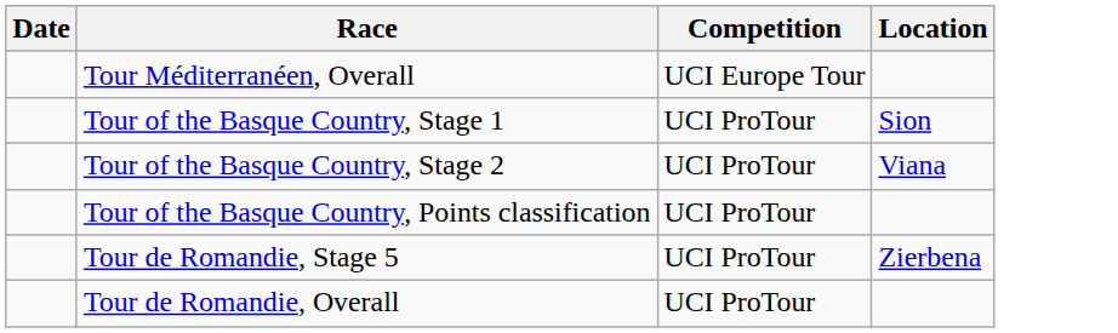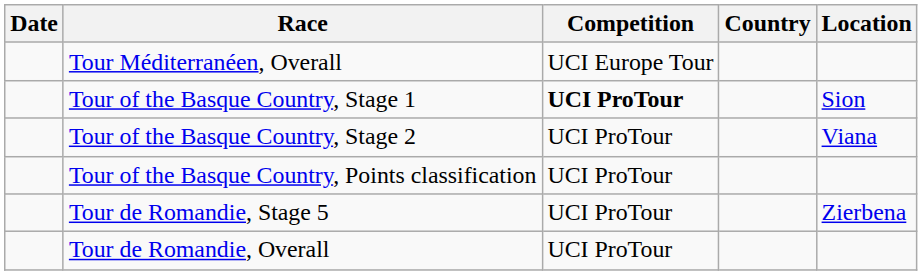 <table class="wikitable sortable">
 <tr>
 <th>Date</th>
 <th>Race</th>
 <th>Competition</th>
+<th>Country</th>
 <th>Location</th>
 </tr>
 <tr>
 <td></td>
 <td><a href='#'>Tour Méditerranéen</a>, Overall</td>
 <td>UCI Europe Tour</td>
 <td></td>
+<td></td>
 </tr>
 <tr>
 <td></td>
 <td><a href='#'>Tour of the Basque Country</a>, Stage 1</td>
-<td>UCI ProTour</td>
+<td><strong>UCI ProTour</strong></td>
+<td></td>
 <td><a href='#'>Sion</a></td>
 </tr>
 <tr>
 <td></td>
 <td><a href='#'>Tour of the Basque Country</a>, Stage 2</td>
 <td>UCI ProTour</td>
+<td></td>
 <td><a href='#'>Viana</a></td>
 </tr>
 <tr>
 <td></td>
 <td><a href='#'>Tour of the Basque Country</a>, Points classification</td>
 <td>UCI ProTour</td>
 <td></td>
+<td></td>
 </tr>
 <tr>
 <td></td>
 <td><a href='#'>Tour de Romandie</a>, Stage 5</td>
 <td>UCI ProTour</td>
+<td></td>
 <td><a href='#'>Zierbena</a></td>
 </tr>
 <tr>
 <td></td>
 <td><a href='#'>Tour de Romandie</a>, Overall</td>
 <td>UCI ProTour</td>
 <td></td>
+<td></td>
 </tr>
 </table>
